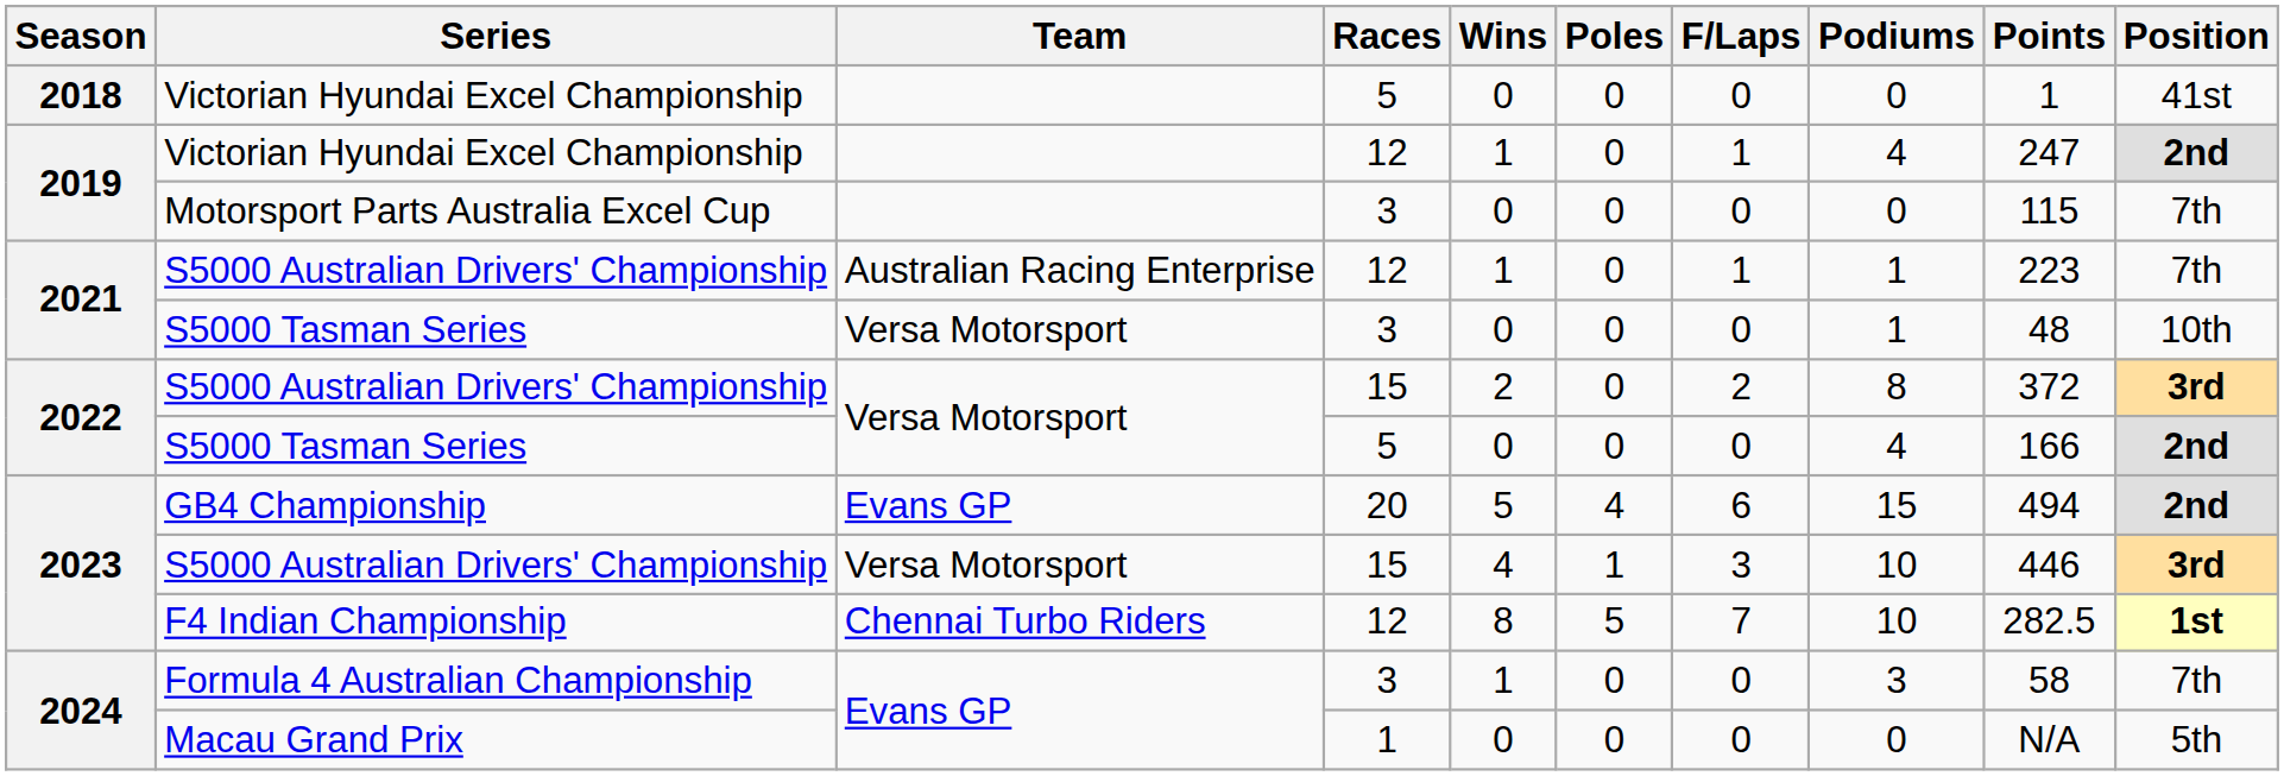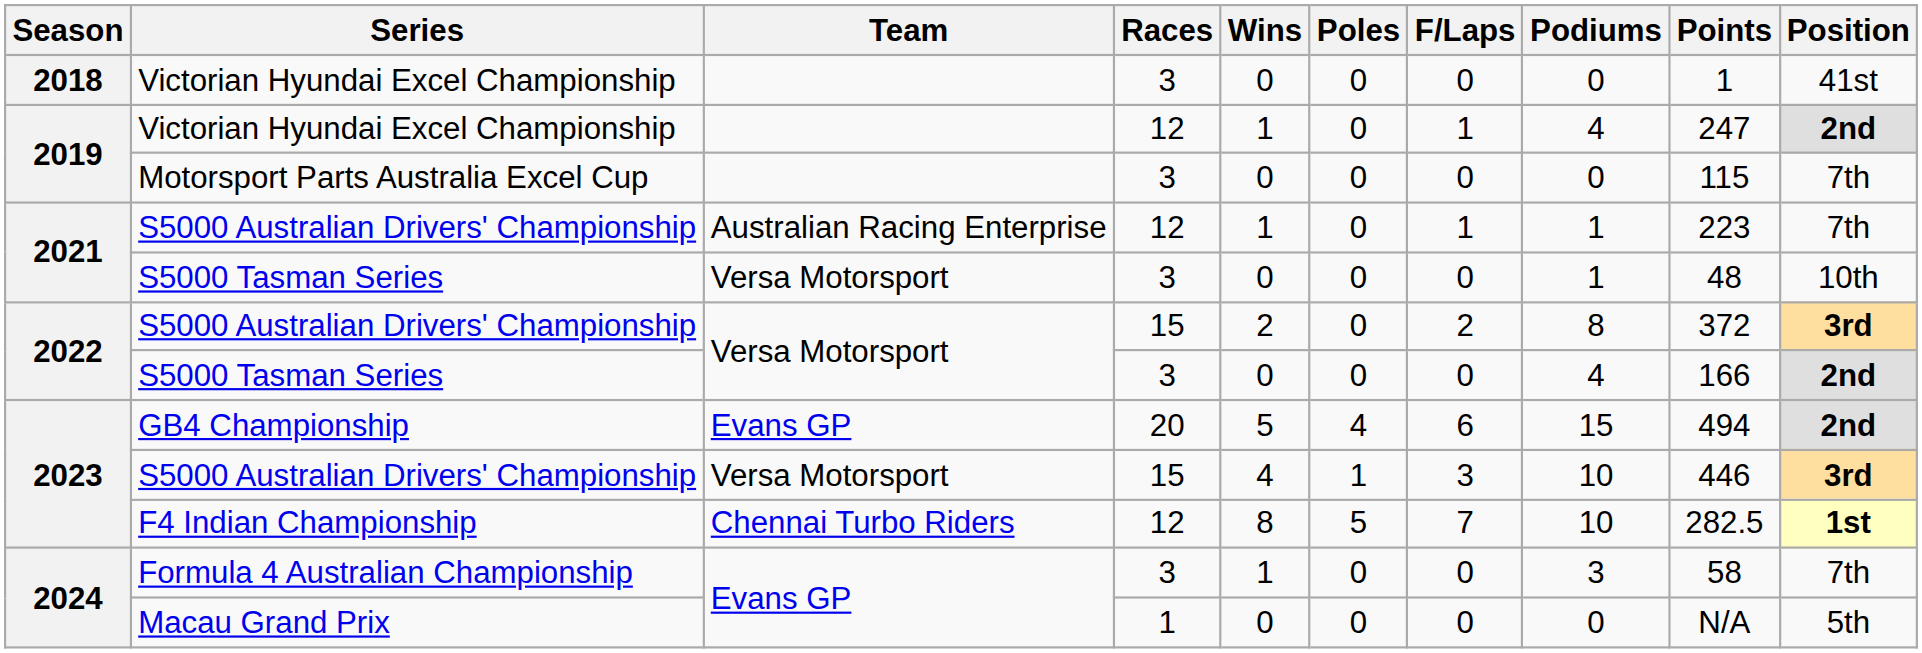 <table class="wikitable" style="font-size: 90%; text-align:center">
 <tr>
 <th>Season</th>
 <th>Series</th>
 <th>Team</th>
 <th>Races</th>
 <th>Wins</th>
 <th>Poles</th>
 <th>F/Laps</th>
 <th>Podiums</th>
 <th>Points</th>
 <th>Position</th>
 </tr>
 <tr>
 <th>2018</th>
 <td align=left>Victorian Hyundai Excel Championship</td>
 <td></td>
-<td>5</td>
+<td>3</td>
 <td>0</td>
 <td>0</td>
 <td>0</td>
 <td>0</td>
 <td>1</td>
 <td>41st</td>
 </tr>
 <tr>
 <th rowspan="2">2019</th>
 <td align=left>Victorian Hyundai Excel Championship</td>
 <td></td>
 <td>12</td>
 <td>1</td>
 <td>0</td>
 <td>1</td>
 <td>4</td>
 <td>247</td>
 <td style="background:#DFDFDF"><strong>2nd</strong></td>
 </tr>
 <tr>
 <td align=left>Motorsport Parts Australia Excel Cup</td>
 <td></td>
 <td>3</td>
 <td>0</td>
 <td>0</td>
 <td>0</td>
 <td>0</td>
 <td>115</td>
 <td>7th</td>
 </tr>
 <tr>
 <th rowspan="2">2021</th>
 <td align=left><a href='#'>S5000 Australian Drivers' Championship</a></td>
 <td align=left>Australian Racing Enterprise</td>
 <td>12</td>
 <td>1</td>
 <td>0</td>
 <td>1</td>
 <td>1</td>
 <td>223</td>
 <td>7th</td>
 </tr>
 <tr>
 <td align=left><a href='#'>S5000 Tasman Series</a></td>
 <td align=left>Versa Motorsport</td>
 <td>3</td>
 <td>0</td>
 <td>0</td>
 <td>0</td>
 <td>1</td>
 <td>48</td>
 <td>10th</td>
 </tr>
 <tr>
 <th rowspan="2">2022</th>
 <td align=left><a href='#'>S5000 Australian Drivers' Championship</a></td>
 <td rowspan="2" align=left>Versa Motorsport</td>
 <td>15</td>
 <td>2</td>
 <td>0</td>
 <td>2</td>
 <td>8</td>
 <td>372</td>
 <td style="background:#FFDF9F"><strong>3rd</strong></td>
 </tr>
 <tr>
 <td align=left><a href='#'>S5000 Tasman Series</a></td>
-<td>5</td>
+<td>3</td>
 <td>0</td>
 <td>0</td>
 <td>0</td>
 <td>4</td>
 <td>166</td>
 <td style="background:#DFDFDF"><strong>2nd</strong></td>
 </tr>
 <tr>
 <th rowspan="3">2023</th>
 <td align=left><a href='#'>GB4 Championship</a></td>
 <td align=left><a href='#'>Evans GP</a></td>
 <td>20</td>
 <td>5</td>
 <td>4</td>
 <td>6</td>
 <td>15</td>
 <td>494</td>
 <td style="background:#DFDFDF"><strong>2nd</strong></td>
 </tr>
 <tr>
 <td align=left><a href='#'>S5000 Australian Drivers' Championship</a></td>
 <td align=left>Versa Motorsport</td>
 <td>15</td>
 <td>4</td>
 <td>1</td>
 <td>3</td>
 <td>10</td>
 <td>446</td>
 <td style="background:#FFDF9F"><strong>3rd</strong></td>
 </tr>
 <tr>
 <td align=left><a href='#'>F4 Indian Championship</a></td>
 <td align=left><a href='#'>Chennai Turbo Riders</a></td>
 <td>12</td>
 <td>8</td>
 <td>5</td>
 <td>7</td>
 <td>10</td>
 <td>282.5</td>
 <td style="background:#FFFFBF"><strong>1st</strong></td>
 </tr>
 <tr>
 <th rowspan="2">2024</th>
 <td align=left><a href='#'>Formula 4 Australian Championship</a></td>
 <td rowspan="2" align="left"><a href='#'>Evans GP</a></td>
 <td>3</td>
 <td>1</td>
 <td>0</td>
 <td>0</td>
 <td>3</td>
 <td>58</td>
 <td>7th</td>
 </tr>
 <tr>
 <td align=left><a href='#'>Macau Grand Prix</a></td>
 <td>1</td>
 <td>0</td>
 <td>0</td>
 <td>0</td>
 <td>0</td>
 <td>N/A</td>
 <td>5th</td>
 </tr>
 </table>
